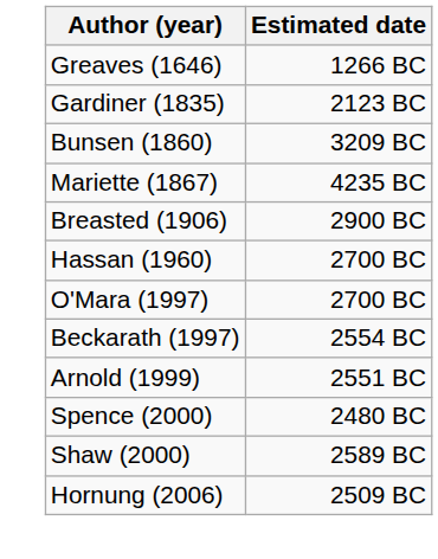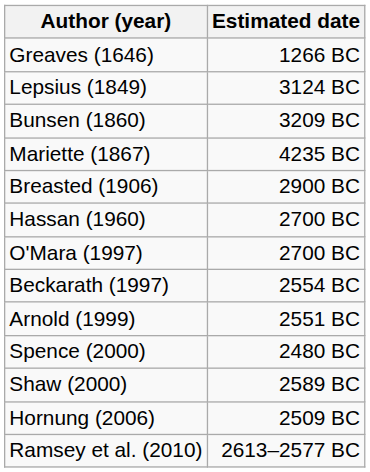 <table class="wikitable" style="float:right; margin-left: 10px;">
 <tr>
 <th>Author (year)</th>
 <th>Estimated date</th>
 </tr>
 <tr>
 <td>Greaves (1646)</td>
 <td align="right">1266 BC</td>
 </tr>
 <tr>
-<td>Gardiner (1835)</td>
-<td align="right">2123 BC</td>
+<td>Lepsius (1849)</td>
+<td align="right">3124 BC</td>
 </tr>
 <tr>
 <td>Bunsen (1860)</td>
 <td align="right">3209 BC</td>
 </tr>
 <tr>
 <td>Mariette (1867)</td>
 <td align="right">4235 BC</td>
 </tr>
 <tr>
 <td>Breasted (1906)</td>
 <td align="right">2900 BC</td>
 </tr>
 <tr>
 <td>Hassan (1960)</td>
 <td align="right">2700 BC</td>
 </tr>
 <tr>
 <td>O'Mara (1997)</td>
 <td align="right">2700 BC</td>
 </tr>
 <tr>
 <td>Beckarath (1997)</td>
 <td align="right">2554 BC</td>
 </tr>
 <tr>
 <td>Arnold (1999)</td>
 <td align="right">2551 BC</td>
 </tr>
 <tr>
 <td>Spence (2000)</td>
 <td align="right">2480 BC</td>
 </tr>
 <tr>
 <td>Shaw (2000)</td>
 <td align="right">2589 BC</td>
 </tr>
 <tr>
 <td>Hornung (2006)</td>
 <td align="right">2509 BC</td>
 </tr>
+<tr>
+<td>Ramsey et al. (2010)</td>
+<td align="right">2613–2577 BC</td>
+</tr>
 </table>
